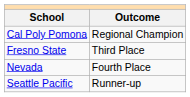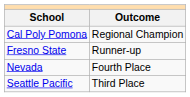 <table class="wikitable" style="float:left; margin-right:1em;">
 <tr>
 <th colspan="3" style="background:#ffdead;"></th>
 </tr>
 <tr>
 <th>School</th>
 <th>Outcome</th>
 </tr>
 <tr>
 <td><a href='#'>Cal Poly Pomona</a></td>
 <td>Regional Champion</td>
 </tr>
 <tr>
 <td><a href='#'>Fresno State</a></td>
-<td>Third Place</td>
+<td>Runner-up</td>
 </tr>
 <tr>
 <td><a href='#'>Nevada</a></td>
 <td>Fourth Place</td>
 </tr>
 <tr>
 <td><a href='#'>Seattle Pacific</a></td>
-<td>Runner-up</td>
+<td>Third Place</td>
 </tr>
 </table>
